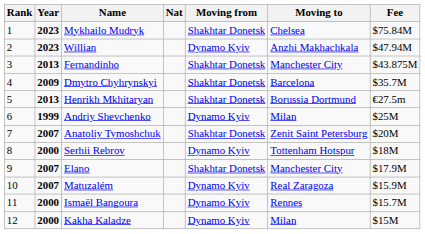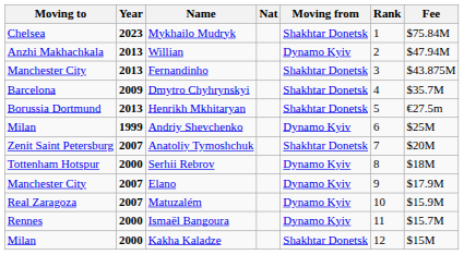 <table class="wikitable">
 <tr>
-<th>Rank</th>
+<th>Moving to</th>
 <th>Year</th>
 <th>Name</th>
 <th>Nat</th>
 <th>Moving from</th>
-<th>Moving to</th>
+<th>Rank</th>
 <th>Fee</th>
 </tr>
 <tr>
-<td>1</td>
+<td><a href='#'>Chelsea</a></td>
 <td><strong>2023</strong></td>
 <td><a href='#'>Mykhailo Mudryk</a></td>
 <td></td>
 <td><a href='#'>Shakhtar Donetsk</a></td>
-<td><a href='#'>Chelsea</a></td>
+<td>1</td>
 <td>$75.84M </td>
 </tr>
 <tr>
-<td>2</td>
-<td><strong>2023</strong></td>
+<td><a href='#'>Anzhi Makhachkala</a></td>
+<td><strong>2013</strong></td>
 <td><a href='#'>Willian</a></td>
 <td></td>
 <td><a href='#'>Dynamo Kyiv</a></td>
-<td><a href='#'>Anzhi Makhachkala</a></td>
+<td>2</td>
 <td>$47.94M </td>
 </tr>
 <tr>
-<td>3</td>
+<td><a href='#'>Manchester City</a></td>
 <td><strong>2013</strong></td>
 <td><a href='#'>Fernandinho</a></td>
 <td></td>
 <td><a href='#'>Shakhtar Donetsk</a></td>
-<td><a href='#'>Manchester City</a></td>
+<td>3</td>
 <td>$43.875M </td>
 </tr>
 <tr>
-<td>4</td>
+<td><a href='#'>Barcelona</a></td>
 <td><strong>2009</strong></td>
 <td><a href='#'>Dmytro Chyhrynskyi</a></td>
 <td></td>
 <td><a href='#'>Shakhtar Donetsk</a></td>
-<td><a href='#'>Barcelona</a></td>
+<td>4</td>
 <td>$35.7M </td>
 </tr>
 <tr>
-<td>5</td>
+<td><a href='#'>Borussia Dortmund</a></td>
 <td><strong>2013</strong></td>
 <td><a href='#'>Henrikh Mkhitaryan</a></td>
 <td></td>
 <td><a href='#'>Shakhtar Donetsk</a></td>
-<td><a href='#'>Borussia Dortmund</a></td>
+<td>5</td>
 <td>€27.5m</td>
 </tr>
 <tr>
-<td>6</td>
+<td><a href='#'>Milan</a></td>
 <td><strong>1999</strong></td>
 <td><a href='#'>Andriy Shevchenko</a></td>
 <td></td>
 <td><a href='#'>Dynamo Kyiv</a></td>
-<td><a href='#'>Milan</a></td>
+<td>6</td>
 <td>$25M </td>
 </tr>
 <tr>
-<td>7</td>
+<td><a href='#'>Zenit Saint Petersburg</a></td>
 <td><strong>2007</strong></td>
 <td><a href='#'>Anatoliy Tymoshchuk</a></td>
 <td></td>
 <td><a href='#'>Shakhtar Donetsk</a></td>
-<td><a href='#'>Zenit Saint Petersburg</a></td>
+<td>7</td>
 <td>$20M </td>
 </tr>
 <tr>
-<td>8</td>
+<td><a href='#'>Tottenham Hotspur</a></td>
 <td><strong>2000</strong></td>
 <td><a href='#'>Serhii Rebrov</a></td>
 <td></td>
 <td><a href='#'>Dynamo Kyiv</a></td>
-<td><a href='#'>Tottenham Hotspur</a></td>
+<td>8</td>
 <td>$18M </td>
 </tr>
 <tr>
-<td>9</td>
+<td><a href='#'>Manchester City</a></td>
 <td><strong>2007</strong></td>
 <td><a href='#'>Elano</a></td>
 <td></td>
-<td><a href='#'>Shakhtar Donetsk</a></td>
-<td><a href='#'>Manchester City</a></td>
+<td><a href='#'>Dynamo Kyiv</a></td>
+<td>9</td>
 <td>$17.9M </td>
 </tr>
 <tr>
-<td>10</td>
+<td><a href='#'>Real Zaragoza</a></td>
 <td><strong>2007</strong></td>
 <td><a href='#'>Matuzalém</a></td>
 <td></td>
 <td><a href='#'>Dynamo Kyiv</a></td>
-<td><a href='#'>Real Zaragoza</a></td>
+<td>10</td>
 <td>$15.9M </td>
 </tr>
 <tr>
-<td>11</td>
+<td><a href='#'>Rennes</a></td>
 <td><strong>2000</strong></td>
 <td><a href='#'>Ismaël Bangoura</a></td>
 <td></td>
 <td><a href='#'>Dynamo Kyiv</a></td>
-<td><a href='#'>Rennes</a></td>
+<td>11</td>
 <td>$15.7M </td>
 </tr>
 <tr>
-<td>12</td>
+<td><a href='#'>Milan</a></td>
 <td><strong>2000</strong></td>
 <td><a href='#'>Kakha Kaladze</a></td>
 <td></td>
-<td><a href='#'>Dynamo Kyiv</a></td>
-<td><a href='#'>Milan</a></td>
+<td><a href='#'>Shakhtar Donetsk</a></td>
+<td>12</td>
 <td>$15M </td>
 </tr>
 </table>
